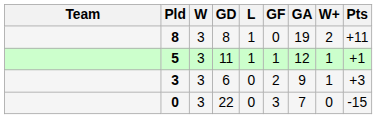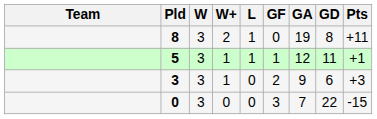 <table class="wikitable" style="text-align: center;">
 <tr>
 <th width="175">Team</th>
 <th width="20">Pld</th>
 <th width="20">W</th>
-<th width="20">GD</th>
+<th width="20">W+</th>
 <th width="20">L</th>
 <th width="20">GF</th>
 <th width="20">GA</th>
-<th width="20">W+</th>
+<th width="20">GD</th>
 <th width="20">Pts</th>
 </tr>
 <tr align=center style="background:#f5f5f5;">
 <td style="text-align:left;"></td>
 <td><strong>8</strong></td>
 <td>3</td>
-<td>8</td>
+<td>2</td>
 <td>1</td>
 <td>0</td>
 <td>19</td>
-<td>2</td>
+<td>8</td>
 <td>+11</td>
 </tr>
 <tr align=center style="background:#ccffcc;">
 <td style="text-align:left;"></td>
 <td><strong>5</strong></td>
 <td>3</td>
-<td>11</td>
+<td>1</td>
 <td>1</td>
 <td>1</td>
 <td>12</td>
-<td>1</td>
+<td>11</td>
 <td>+1</td>
 </tr>
 <tr align=center style="background:#f5f5f5;">
 <td style="text-align:left;"></td>
 <td><strong>3</strong></td>
 <td>3</td>
-<td>6</td>
+<td>1</td>
 <td>0</td>
 <td>2</td>
 <td>9</td>
-<td>1</td>
+<td>6</td>
 <td>+3</td>
 </tr>
 <tr align=center style="background:#f5f5f5;">
 <td style="text-align:left;"></td>
 <td><strong>0</strong></td>
 <td>3</td>
-<td>22</td>
+<td>0</td>
 <td>0</td>
 <td>3</td>
 <td>7</td>
-<td>0</td>
+<td>22</td>
 <td>-15</td>
 </tr>
 </table>
